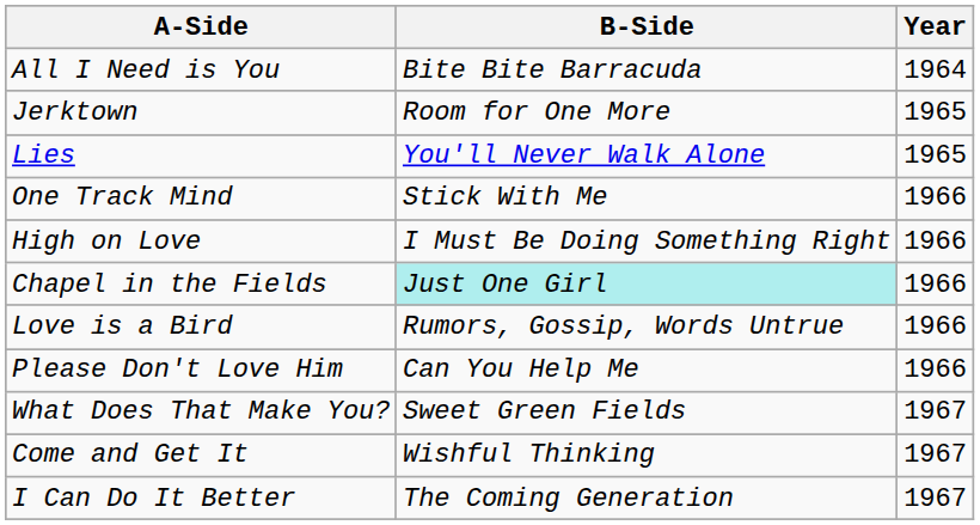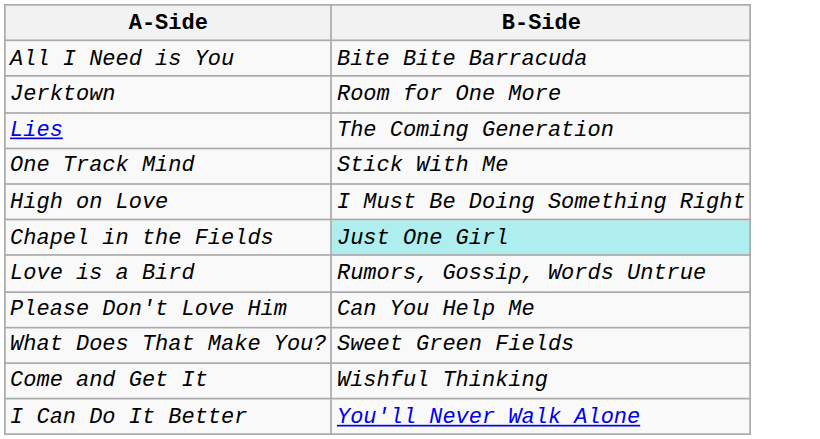 <table class="wikitable">
 <tr>
 <th>A-Side</th>
 <th>B-Side</th>
-<th>Year</th>
 </tr>
 <tr>
 <td><em>All I Need is You</em></td>
 <td><em>Bite Bite Barracuda</em></td>
-<td>1964</td>
 </tr>
 <tr>
 <td><em>Jerktown</em></td>
 <td><em>Room for One More</em></td>
-<td>1965</td>
 </tr>
 <tr>
 <td><em><a href='#'>Lies</a></em></td>
-<td><em><a href='#'>You'll Never Walk Alone</a></em></td>
-<td>1965</td>
+<td><em>The Coming Generation</em></td>
 </tr>
 <tr>
 <td><em>One Track Mind</em></td>
 <td><em>Stick With Me</em></td>
-<td>1966</td>
 </tr>
 <tr>
 <td><em>High on Love</em></td>
 <td><em>I Must Be Doing Something Right</em></td>
-<td>1966</td>
 </tr>
 <tr>
 <td><em>Chapel in the Fields</em></td>
 <td style="background: paleturquoise;"><em>Just One Girl</em></td>
-<td>1966</td>
 </tr>
 <tr>
 <td><em>Love is a Bird</em></td>
 <td><em>Rumors, Gossip, Words Untrue</em></td>
-<td>1966</td>
 </tr>
 <tr>
 <td><em>Please Don't Love Him</em></td>
 <td><em>Can You Help Me</em></td>
-<td>1966</td>
 </tr>
 <tr>
 <td><em>What Does That Make You?</em></td>
 <td><em>Sweet Green Fields</em></td>
-<td>1967</td>
 </tr>
 <tr>
 <td><em>Come and Get It</em></td>
 <td><em>Wishful Thinking</em></td>
-<td>1967</td>
 </tr>
 <tr>
 <td><em>I Can Do It Better</em></td>
-<td><em>The Coming Generation</em></td>
-<td>1967</td>
+<td><em><a href='#'>You'll Never Walk Alone</a></em></td>
 </tr>
 </table>
